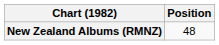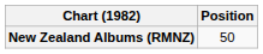 <table class="wikitable plainrowheaders" style="text-align:center">
 <tr>
 <th scope="col">Chart (1982)</th>
 <th scope="col">Position</th>
 </tr>
 <tr>
 <th scope="row">New Zealand Albums (RMNZ)</th>
-<td>48</td>
+<td>50</td>
 </tr>
 </table>
